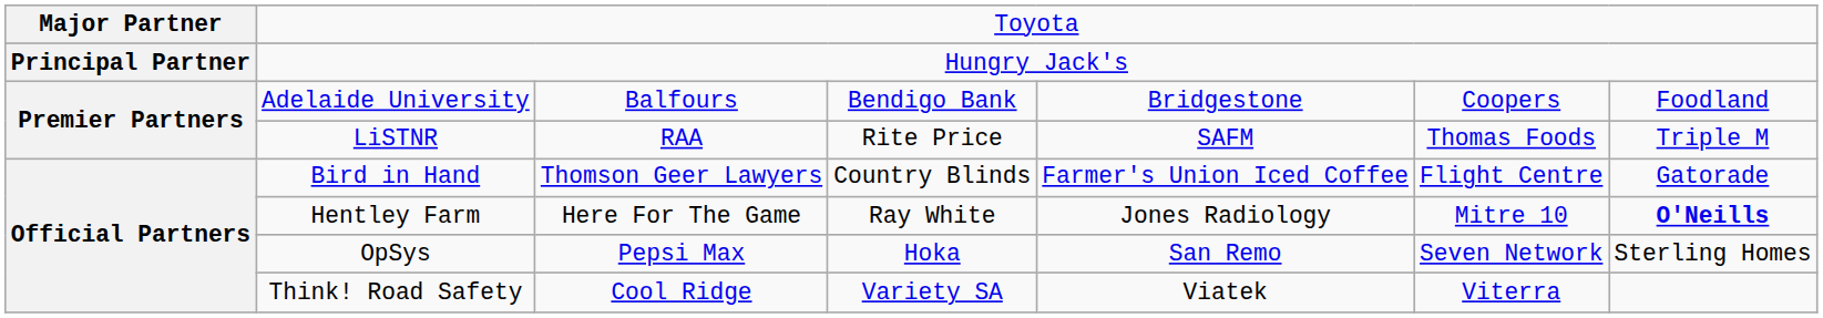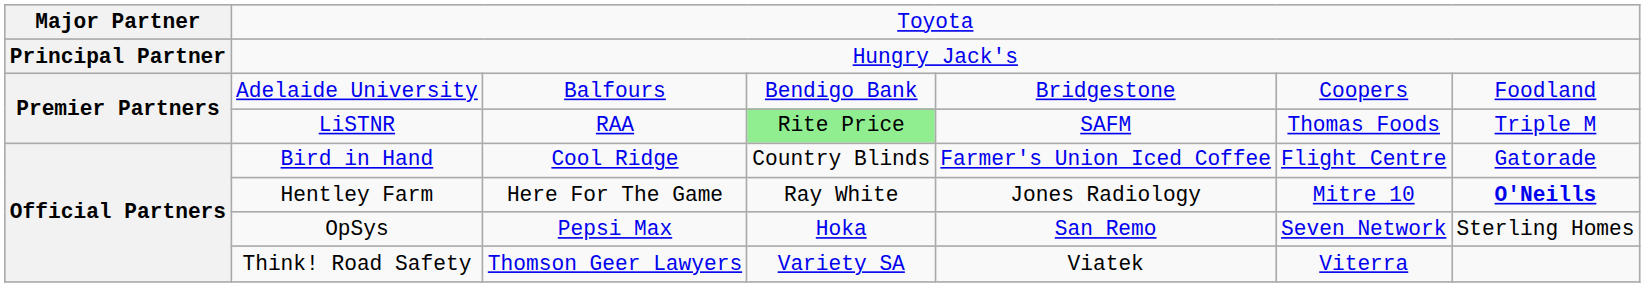 <table class="wikitable sortable" style="text-align:center">
 <tr>
 <th>Major Partner</th>
 <td colspan="6"><a href='#'>Toyota</a></td>
 </tr>
 <tr>
 <th>Principal Partner</th>
 <td colspan="6"><a href='#'>Hungry Jack's</a></td>
 </tr>
 <tr>
 <th rowspan="2">Premier Partners</th>
 <td><a href='#'>Adelaide University</a></td>
 <td><a href='#'>Balfours</a></td>
 <td><a href='#'>Bendigo Bank</a></td>
 <td><a href='#'>Bridgestone</a></td>
 <td><a href='#'>Coopers</a></td>
 <td><a href='#'>Foodland</a></td>
 </tr>
 <tr>
 <td><a href='#'>LiSTNR</a></td>
 <td><a href='#'>RAA</a></td>
-<td>Rite Price</td>
+<td style="background: lightgreen;">Rite Price</td>
 <td><a href='#'>SAFM</a></td>
 <td><a href='#'>Thomas Foods</a></td>
 <td><a href='#'>Triple M</a></td>
 </tr>
 <tr>
 <th rowspan="4">Official Partners</th>
 <td><a href='#'>Bird in Hand</a></td>
-<td><a href='#'>Thomson Geer Lawyers</a></td>
+<td><a href='#'>Cool Ridge</a></td>
 <td>Country Blinds</td>
 <td><a href='#'>Farmer's Union Iced Coffee</a></td>
 <td><a href='#'>Flight Centre</a></td>
 <td><a href='#'>Gatorade</a></td>
 </tr>
 <tr>
 <td>Hentley Farm</td>
 <td>Here For The Game</td>
 <td>Ray White</td>
 <td>Jones Radiology</td>
 <td><a href='#'>Mitre 10</a></td>
 <td><strong><a href='#'>O'Neills</a></strong></td>
 </tr>
 <tr>
 <td>OpSys</td>
 <td><a href='#'>Pepsi Max</a></td>
 <td><a href='#'>Hoka</a></td>
 <td><a href='#'>San Remo</a></td>
 <td><a href='#'>Seven Network</a></td>
 <td>Sterling Homes</td>
 </tr>
 <tr>
 <td>Think! Road Safety</td>
-<td><a href='#'>Cool Ridge</a></td>
+<td><a href='#'>Thomson Geer Lawyers</a></td>
 <td><a href='#'>Variety SA</a></td>
 <td>Viatek</td>
 <td><a href='#'>Viterra</a></td>
 </tr>
 </table>
